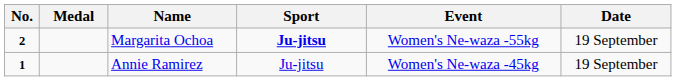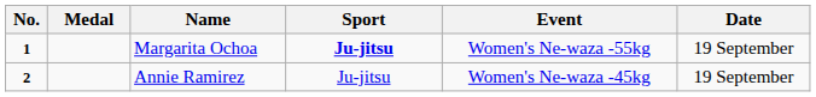 <table class="wikitable" style="font-size:100%; text-align:center;">
 <tr>
 <th width="30">No.</th>
 <th width="65">Medal</th>
 <th width="130">Name</th>
 <th width="130">Sport</th>
 <th width="200">Event</th>
 <th width="110">Date</th>
 </tr>
 <tr>
-<td><small><strong>2</strong></small></td>
+<td><small><strong>1</strong></small></td>
 <td></td>
 <td align=left><a href='#'>Margarita Ochoa</a></td>
 <td><strong> <a href='#'>Ju-jitsu</a></strong></td>
 <td><a href='#'>Women's Ne-waza -55kg</a></td>
 <td>19 September</td>
 </tr>
 <tr>
-<td><small><strong>1</strong></small></td>
+<td><small><strong>2</strong></small></td>
 <td></td>
 <td align=left><a href='#'>Annie Ramirez</a></td>
 <td> <a href='#'>Ju-jitsu</a></td>
 <td><a href='#'>Women's Ne-waza -45kg</a></td>
 <td>19 September</td>
 </tr>
 </table>
